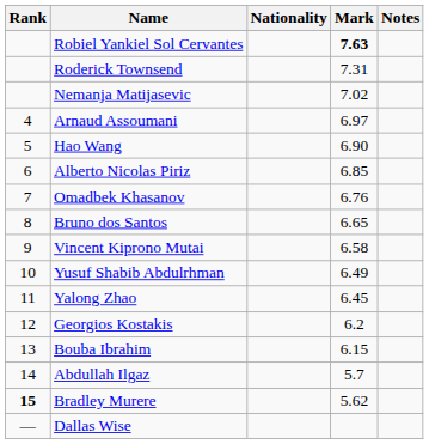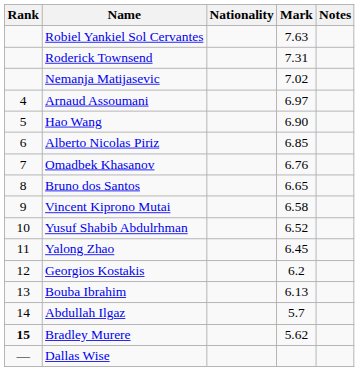 <table class='wikitable sortable'  style='text-align:center'>
 <tr>
 <th>Rank</th>
 <th>Name</th>
 <th>Nationality</th>
 <th>Mark</th>
 <th>Notes</th>
 </tr>
 <tr>
 <td></td>
 <td align=left><a href='#'>Robiel Yankiel Sol Cervantes </a></td>
 <td align=left></td>
-<td><strong>7.63</strong></td>
+<td>7.63</td>
 <td></td>
 </tr>
 <tr>
 <td></td>
 <td align=left><a href='#'>Roderick  Townsend </a></td>
 <td align=left></td>
 <td>7.31</td>
 <td></td>
 </tr>
 <tr>
 <td></td>
 <td align=left><a href='#'>Nemanja  Matijasevic </a></td>
 <td align=left></td>
 <td>7.02</td>
 <td></td>
 </tr>
 <tr>
 <td>4</td>
 <td align=left><a href='#'>Arnaud Assoumani </a></td>
 <td align=left></td>
 <td>6.97</td>
 <td></td>
 </tr>
 <tr>
 <td>5</td>
 <td align=left><a href='#'>Hao Wang</a></td>
 <td align=left></td>
 <td>6.90</td>
 <td></td>
 </tr>
 <tr>
 <td>6</td>
 <td align=left><a href='#'>Alberto Nicolas Piriz  </a></td>
 <td align=left></td>
 <td>6.85</td>
 <td></td>
 </tr>
 <tr>
 <td>7</td>
 <td align=left><a href='#'>Omadbek Khasanov </a></td>
 <td align=left></td>
 <td>6.76</td>
 <td></td>
 </tr>
 <tr>
 <td>8</td>
 <td align=left><a href='#'>Bruno dos Santos</a></td>
 <td align=left></td>
 <td>6.65</td>
 <td></td>
 </tr>
 <tr>
 <td>9</td>
 <td align=left><a href='#'>Vincent Kiprono Mutai  </a></td>
 <td align=left></td>
 <td>6.58</td>
 <td></td>
 </tr>
 <tr>
 <td>10</td>
 <td align=left><a href='#'>Yusuf  Shabib Abdulrhman</a></td>
 <td align=left></td>
-<td>6.49</td>
+<td>6.52</td>
 <td></td>
 </tr>
 <tr>
 <td>11</td>
 <td align=left><a href='#'>Yalong Zhao</a></td>
 <td align=left></td>
 <td>6.45</td>
 <td></td>
 </tr>
 <tr>
 <td>12</td>
 <td align=left><a href='#'>Georgios Kostakis</a></td>
 <td align=left></td>
 <td>6.2</td>
 <td></td>
 </tr>
 <tr>
 <td>13</td>
 <td align=left><a href='#'>Bouba Ibrahim</a></td>
 <td align=left></td>
-<td>6.15</td>
+<td>6.13</td>
 <td></td>
 </tr>
 <tr>
 <td>14</td>
 <td align=left><a href='#'>Abdullah Ilgaz</a></td>
 <td align=left></td>
 <td>5.7</td>
 <td></td>
 </tr>
 <tr>
 <td><strong>15</strong></td>
 <td align=left><a href='#'>Bradley Murere</a></td>
 <td align=left></td>
 <td>5.62</td>
 <td></td>
 </tr>
 <tr>
 <td>—</td>
 <td align=left><a href='#'>Dallas Wise</a></td>
 <td align=left></td>
 <td></td>
 <td></td>
 </tr>
 </table>
